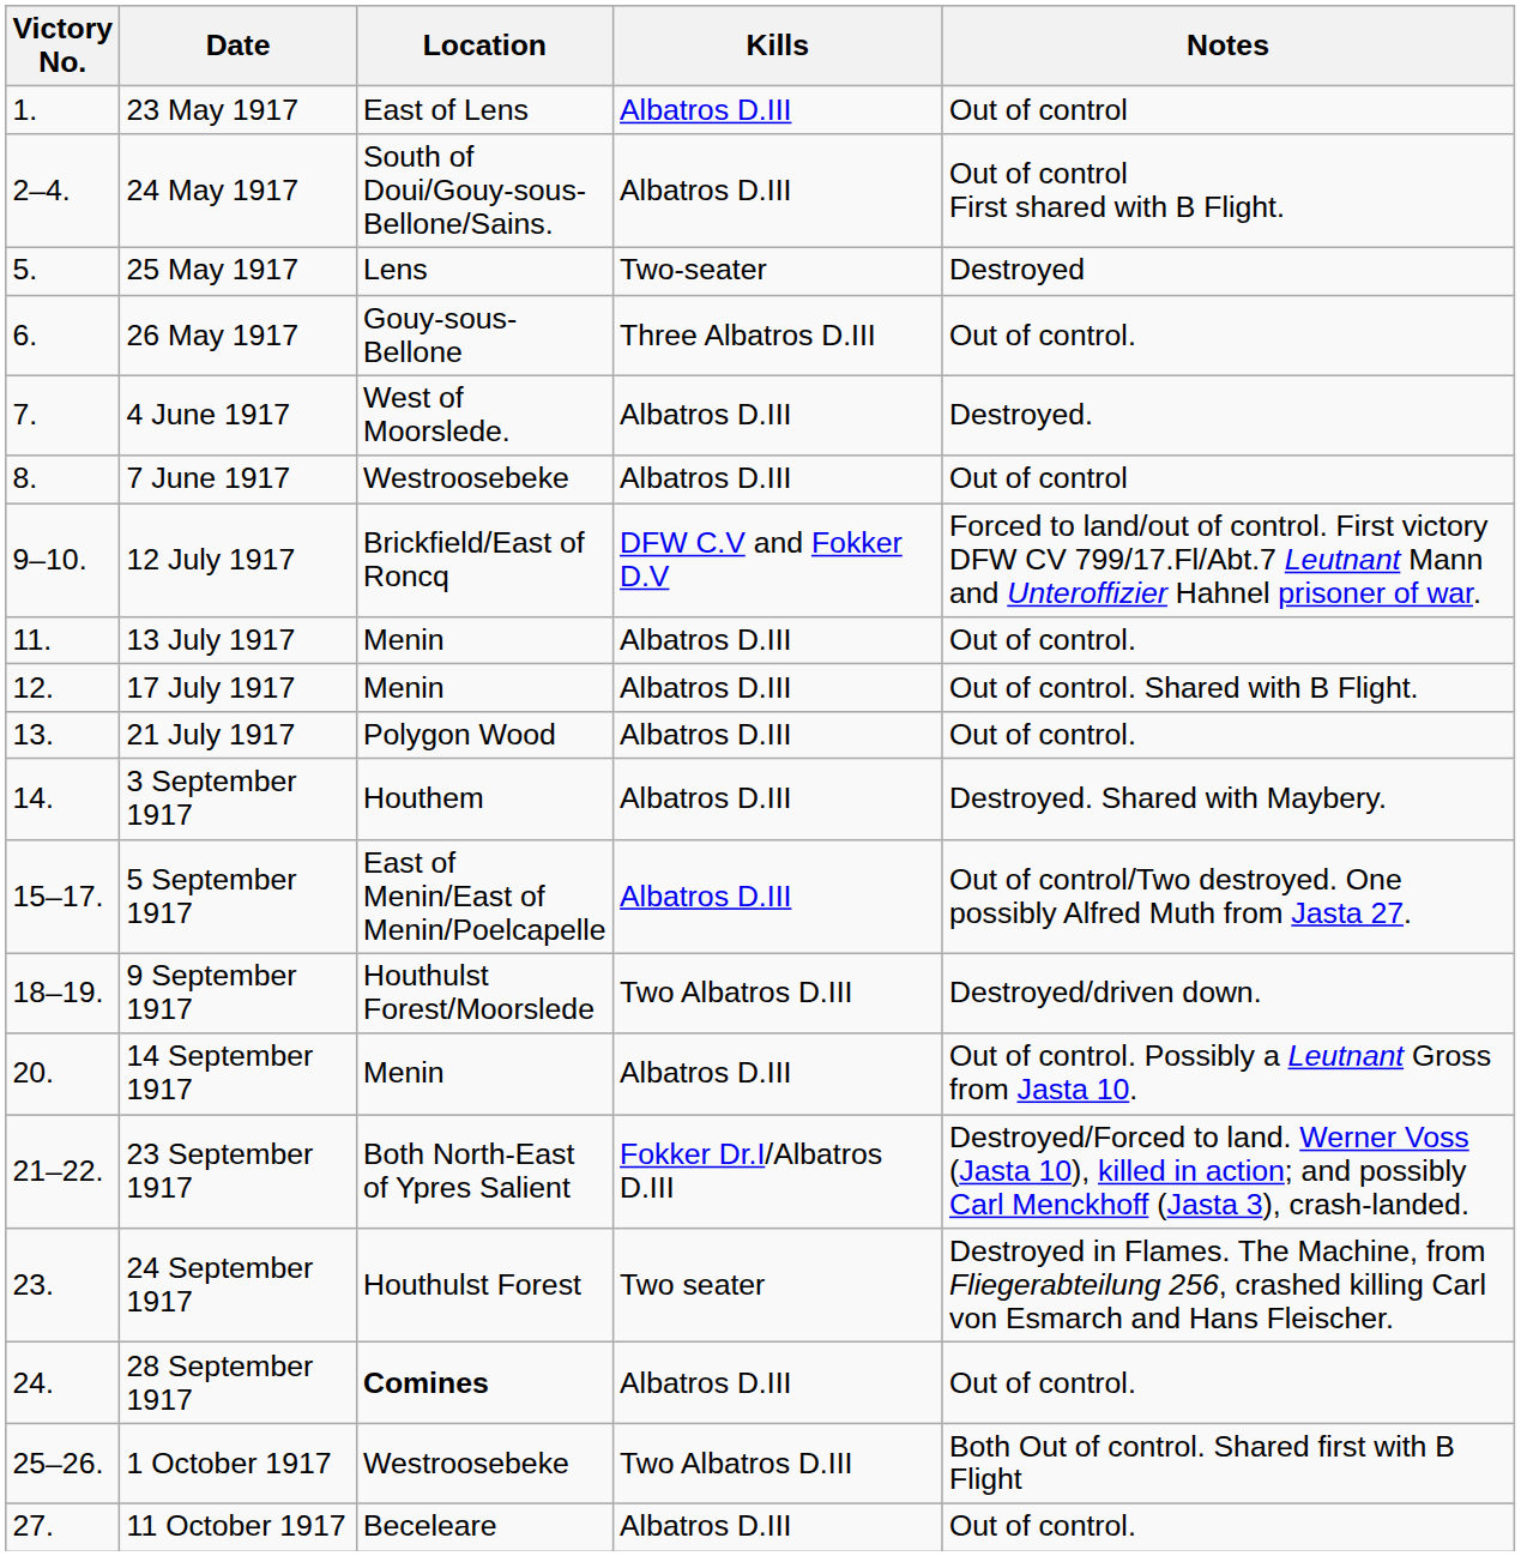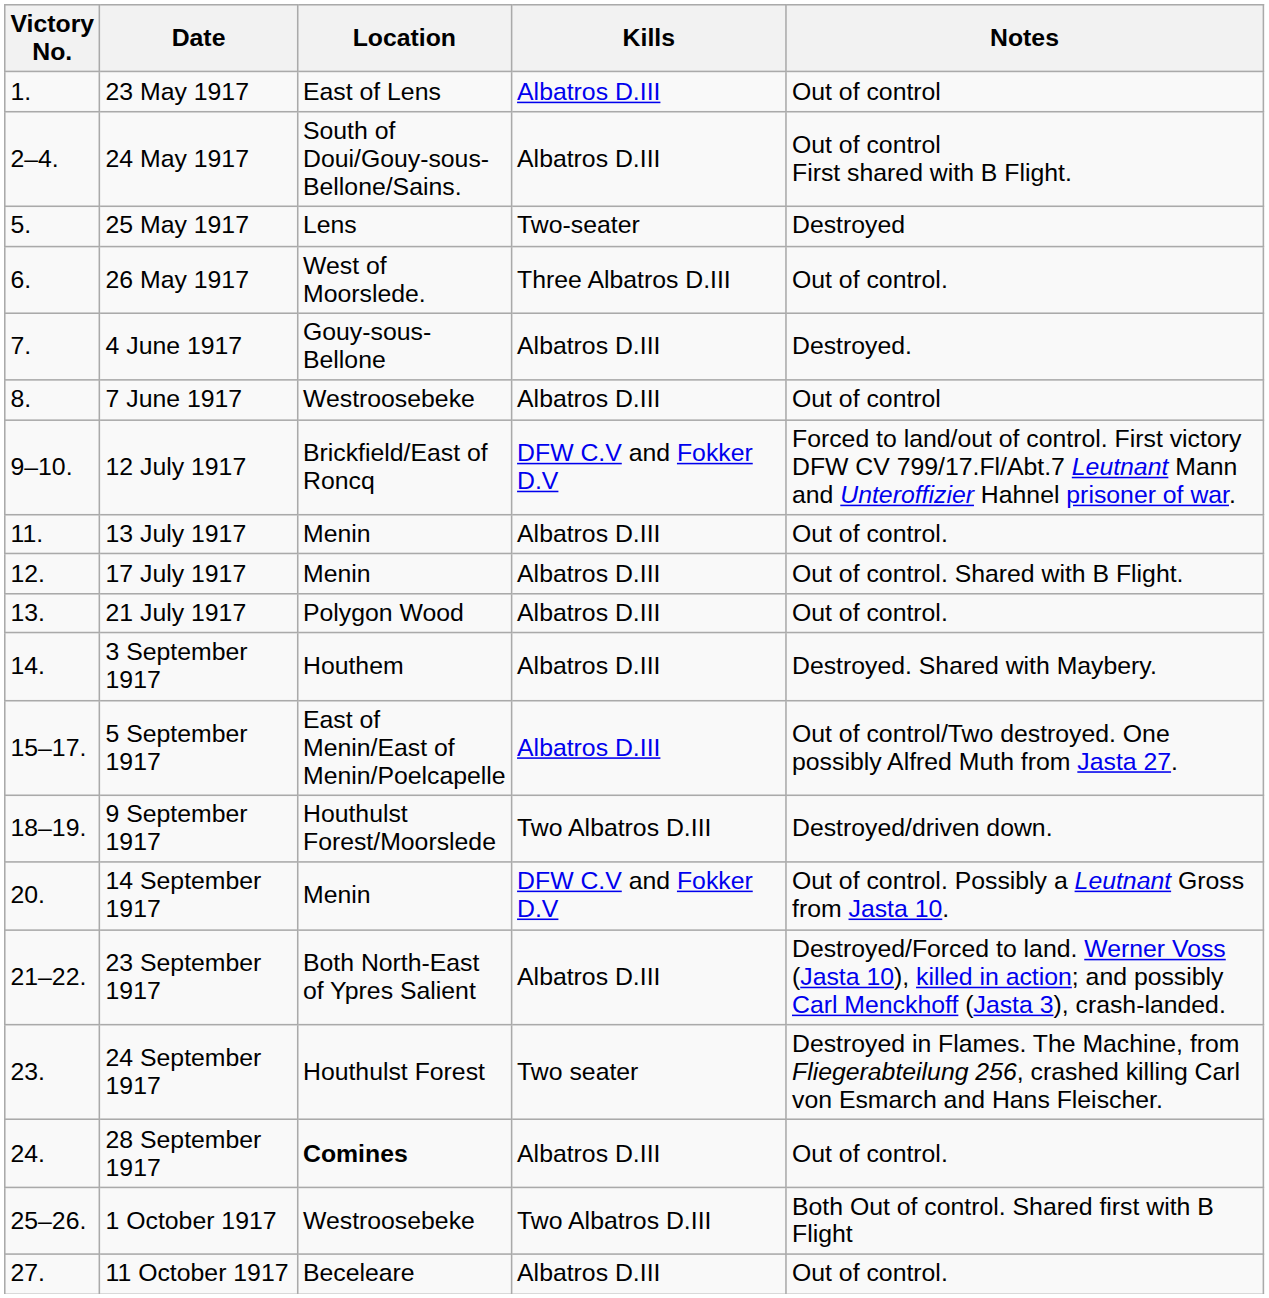 <table class="wikitable">
 <tr>
 <th width="40" align=center>Victory No.</th>
 <th width="120" align=center>Date</th>
 <th width="80" align=center>Location</th>
 <th width="170" align=center>Kills</th>
 <th width="300" align=center>Notes</th>
 </tr>
 <tr>
 <td>1.</td>
 <td>23 May 1917</td>
 <td>East of Lens</td>
 <td><a href='#'>Albatros D.III</a></td>
 <td>Out of control</td>
 </tr>
 <tr>
 <td>2–4.</td>
 <td>24 May 1917</td>
 <td>South of Doui/Gouy-sous-Bellone/Sains.</td>
 <td>Albatros D.III</td>
 <td>Out of control<br>First shared with B Flight.</td>
 </tr>
 <tr>
 <td>5.</td>
 <td>25 May 1917</td>
 <td>Lens</td>
 <td>Two-seater</td>
 <td>Destroyed</td>
 </tr>
 <tr>
 <td>6.</td>
 <td>26 May 1917</td>
-<td>Gouy-sous-Bellone</td>
+<td>West of Moorslede.</td>
 <td>Three Albatros D.III</td>
 <td>Out of control.</td>
 </tr>
 <tr>
 <td>7.</td>
 <td>4 June 1917</td>
-<td>West of Moorslede.</td>
+<td>Gouy-sous-Bellone</td>
 <td>Albatros D.III</td>
 <td>Destroyed.</td>
 </tr>
 <tr>
 <td>8.</td>
 <td>7 June 1917</td>
 <td>Westroosebeke</td>
 <td>Albatros D.III</td>
 <td>Out of control</td>
 </tr>
 <tr>
 <td>9–10.</td>
 <td>12 July 1917</td>
 <td>Brickfield/East of Roncq</td>
 <td><a href='#'>DFW C.V</a> and <a href='#'>Fokker D.V</a></td>
 <td>Forced to land/out of control. First victory DFW CV 799/17.Fl/Abt.7 <em><a href='#'>Leutnant</a></em> Mann and <em><a href='#'>Unteroffizier</a></em> Hahnel <a href='#'>prisoner of war</a>.</td>
 </tr>
 <tr>
 <td>11.</td>
 <td>13 July 1917</td>
 <td>Menin</td>
 <td>Albatros D.III</td>
 <td>Out of control.</td>
 </tr>
 <tr>
 <td>12.</td>
 <td>17 July 1917</td>
 <td>Menin</td>
 <td>Albatros D.III</td>
 <td>Out of control. Shared with B Flight.</td>
 </tr>
 <tr>
 <td>13.</td>
 <td>21 July 1917</td>
 <td>Polygon Wood</td>
 <td>Albatros D.III</td>
 <td>Out of control.</td>
 </tr>
 <tr>
 <td>14.</td>
 <td>3 September 1917</td>
 <td>Houthem</td>
 <td>Albatros D.III</td>
 <td>Destroyed. Shared with Maybery.</td>
 </tr>
 <tr>
 <td>15–17.</td>
 <td>5 September 1917</td>
 <td>East of Menin/East of Menin/Poelcapelle</td>
 <td><a href='#'>Albatros D.III</a></td>
 <td>Out of control/Two destroyed. One possibly Alfred Muth from <a href='#'>Jasta 27</a>.</td>
 </tr>
 <tr>
 <td>18–19.</td>
 <td>9 September 1917</td>
 <td>Houthulst Forest/Moorslede</td>
 <td>Two Albatros D.III</td>
 <td>Destroyed/driven down.</td>
 </tr>
 <tr>
 <td>20.</td>
 <td>14 September 1917</td>
 <td>Menin</td>
-<td>Albatros D.III</td>
+<td><a href='#'>DFW C.V</a> and <a href='#'>Fokker D.V</a></td>
 <td>Out of control. Possibly a <em><a href='#'>Leutnant</a></em> Gross from <a href='#'>Jasta 10</a>.</td>
 </tr>
 <tr>
 <td>21–22.</td>
 <td>23 September 1917</td>
 <td>Both North-East of Ypres Salient</td>
-<td><a href='#'>Fokker Dr.I</a>/Albatros D.III</td>
+<td>Albatros D.III</td>
 <td>Destroyed/Forced to land. <a href='#'>Werner Voss</a> (<a href='#'>Jasta 10</a>), <a href='#'>killed in action</a>; and possibly <a href='#'>Carl Menckhoff</a> (<a href='#'>Jasta 3</a>), crash-landed.</td>
 </tr>
 <tr>
 <td>23.</td>
 <td>24 September 1917</td>
 <td>Houthulst Forest</td>
 <td>Two seater</td>
 <td>Destroyed in Flames. The Machine, from <em>Fliegerabteilung 256</em>, crashed killing Carl von Esmarch and Hans Fleischer.</td>
 </tr>
 <tr>
 <td>24.</td>
 <td>28 September 1917</td>
 <td><strong>Comines</strong></td>
 <td>Albatros D.III</td>
 <td>Out of control.</td>
 </tr>
 <tr>
 <td>25–26.</td>
 <td>1 October 1917</td>
 <td>Westroosebeke</td>
 <td>Two Albatros D.III</td>
 <td>Both Out of control. Shared first with B Flight</td>
 </tr>
 <tr>
 <td>27.</td>
 <td>11 October 1917</td>
 <td>Beceleare</td>
 <td>Albatros D.III</td>
 <td>Out of control.</td>
 </tr>
 </table>
